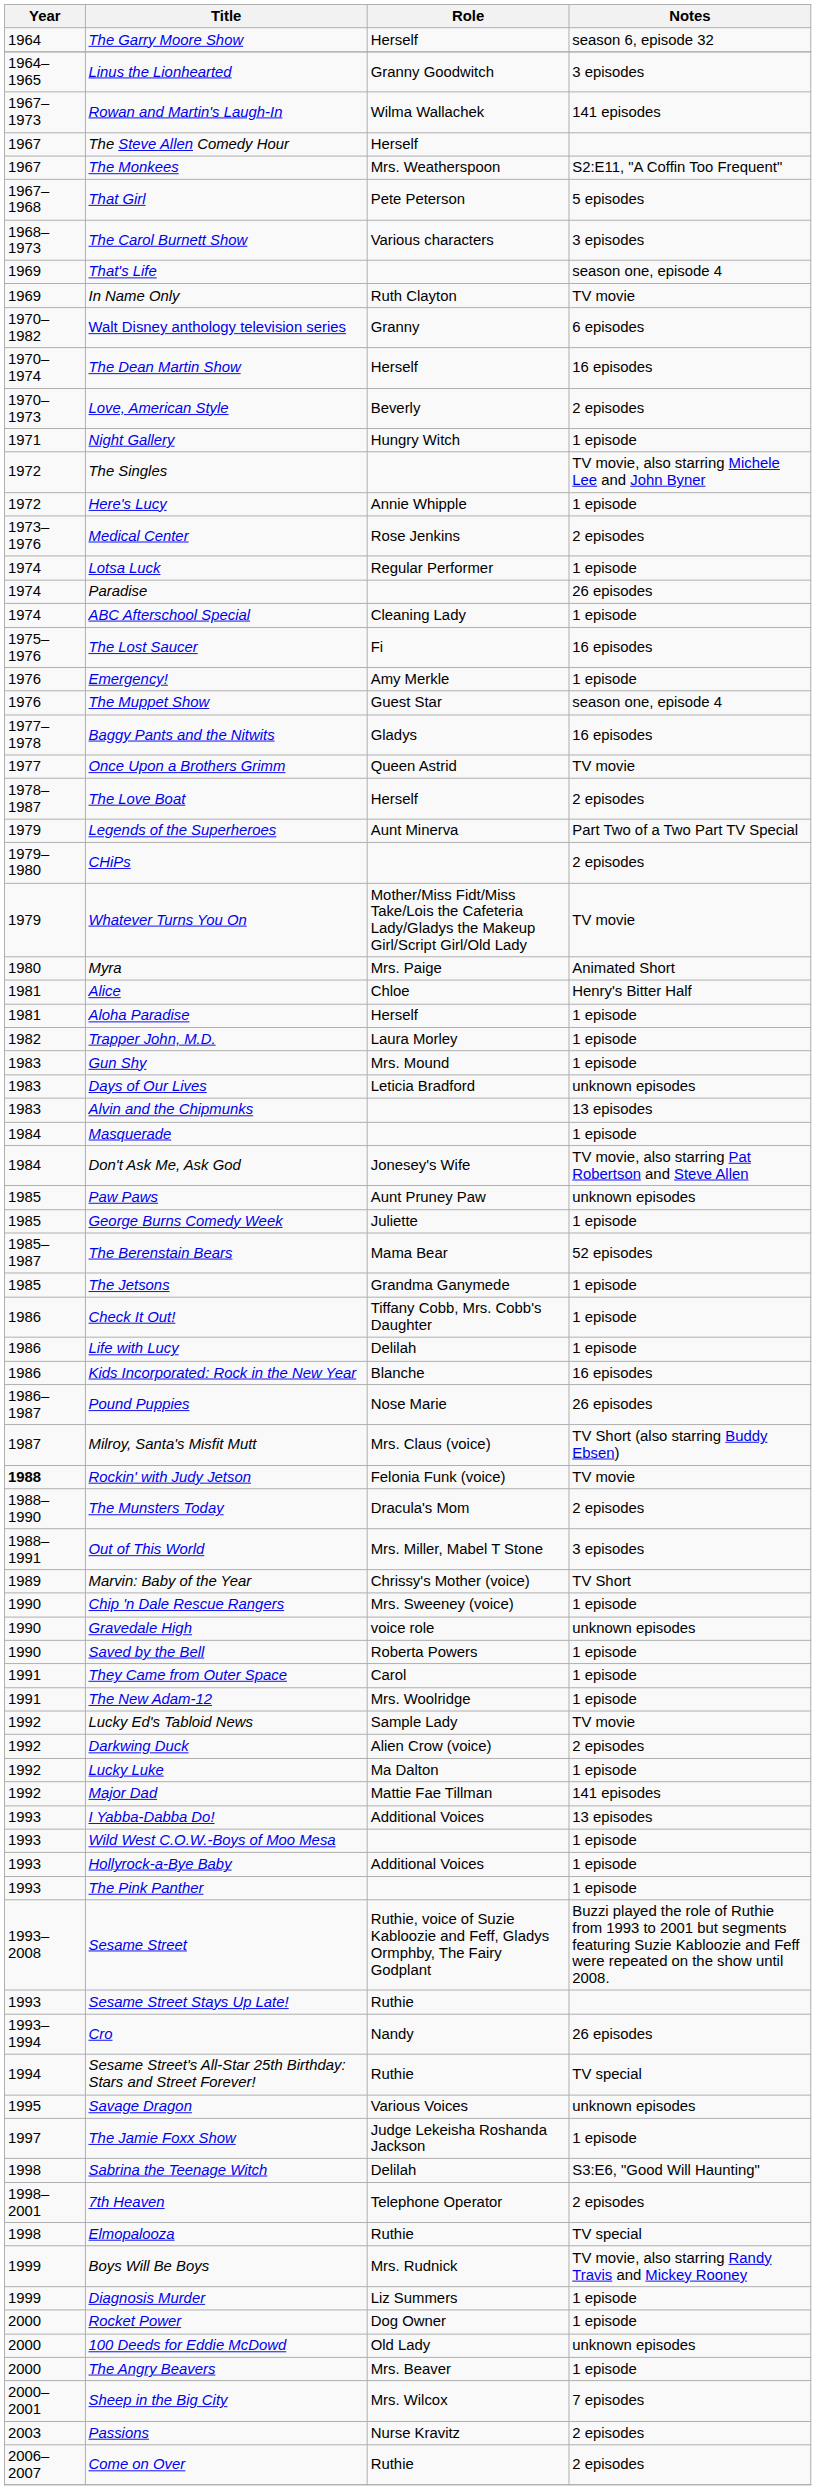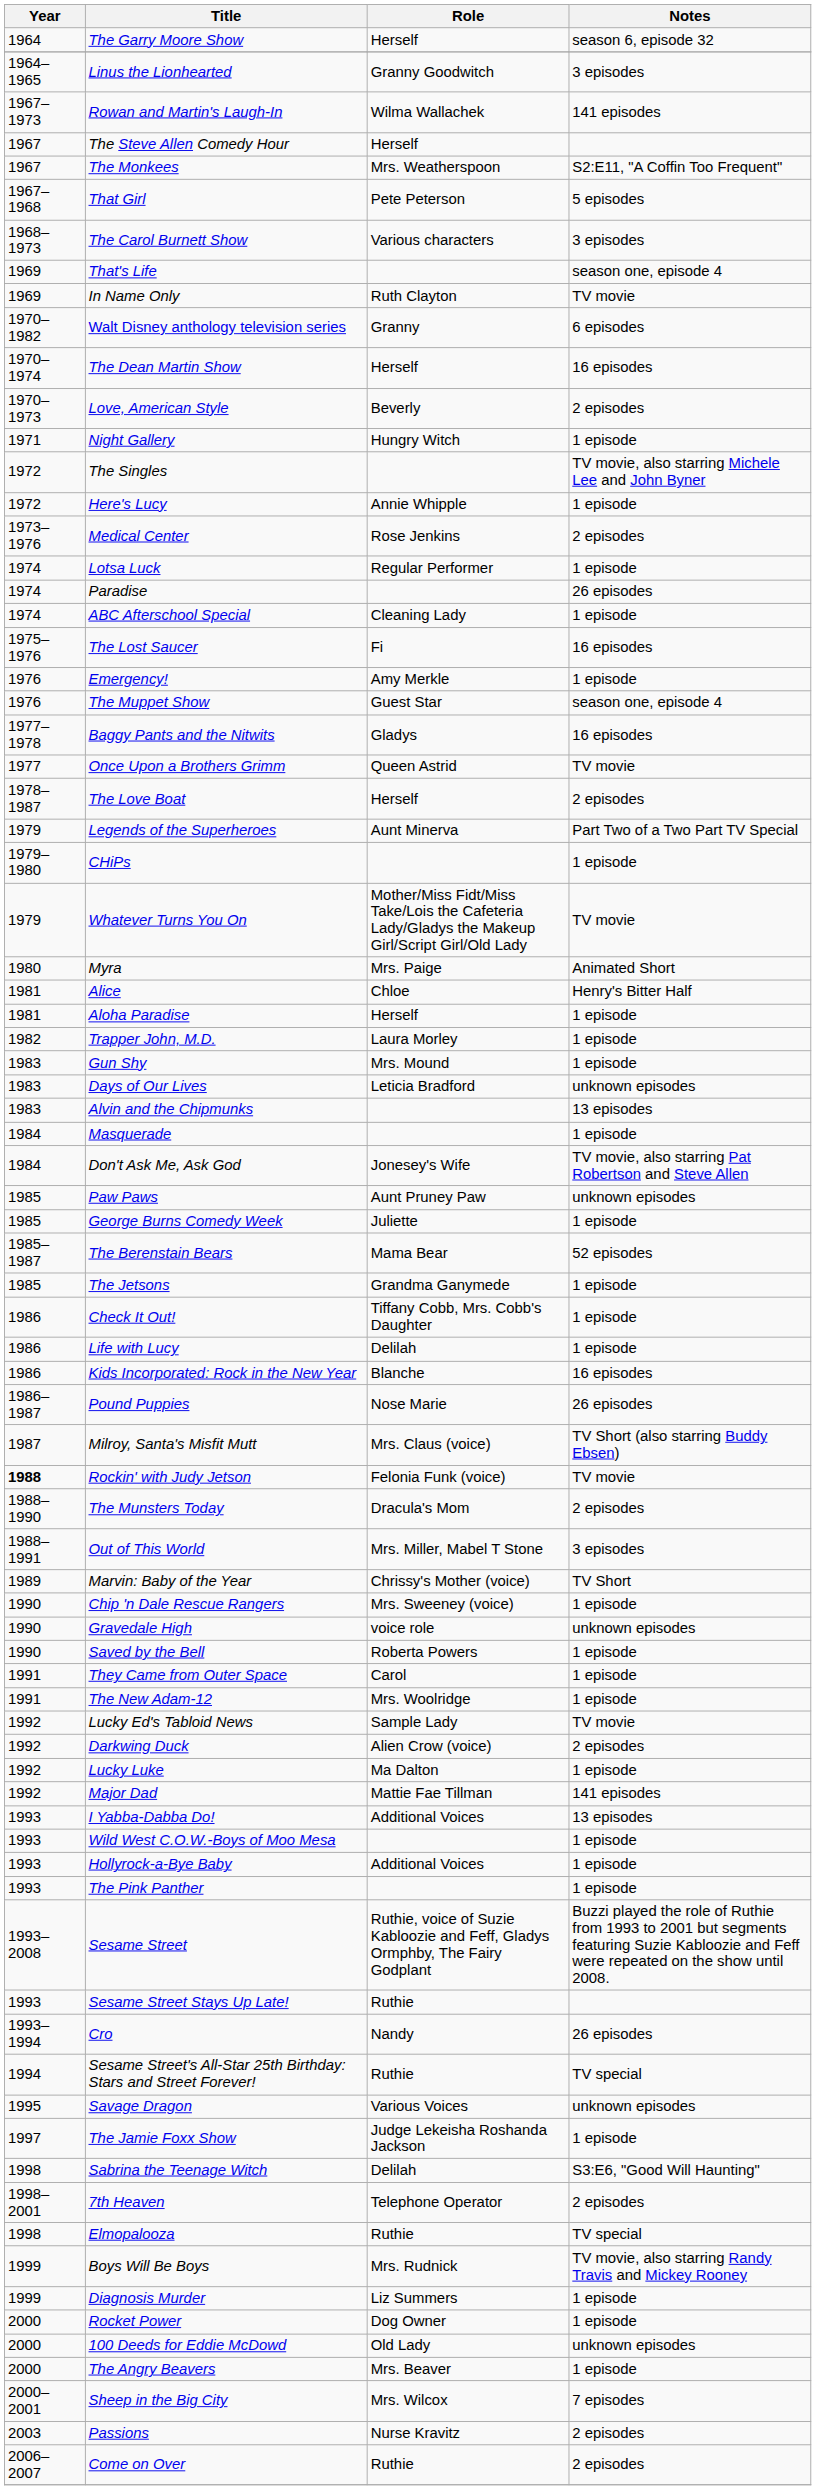 <table class="wikitable sortable">
 <tr>
 <th width=10%>Year</th>
 <th width=35%>Title</th>
 <th width=25%>Role</th>
 <th width=30% class="unsortable">Notes</th>
 </tr>
 <tr>
 <td>1964</td>
 <td><em><a href='#'>The Garry Moore Show</a></em></td>
 <td>Herself</td>
 <td>season 6, episode 32</td>
 </tr>
 <tr>
 </tr>
 <tr>
 <td>1964–1965</td>
 <td><em><a href='#'>Linus the Lionhearted</a></em></td>
 <td>Granny Goodwitch</td>
 <td>3 episodes</td>
 </tr>
 <tr>
 <td>1967–1973</td>
 <td><em><a href='#'>Rowan and Martin's Laugh-In</a></em></td>
 <td>Wilma Wallachek</td>
 <td>141 episodes</td>
 </tr>
 <tr>
 <td>1967</td>
 <td><em>The <a href='#'>Steve Allen</a> Comedy Hour</em></td>
 <td>Herself</td>
 <td></td>
 </tr>
 <tr>
 <td>1967</td>
 <td><em><a href='#'>The Monkees</a></em></td>
 <td>Mrs. Weatherspoon</td>
 <td>S2:E11, "A Coffin Too Frequent"</td>
 </tr>
 <tr>
 <td>1967–1968</td>
 <td><em><a href='#'>That Girl</a></em></td>
 <td>Pete Peterson</td>
 <td>5 episodes</td>
 </tr>
 <tr>
 <td>1968–1973</td>
 <td><em><a href='#'>The Carol Burnett Show</a></em></td>
 <td>Various characters</td>
 <td>3 episodes</td>
 </tr>
 <tr>
 <td>1969</td>
 <td><em><a href='#'>That's Life</a></em></td>
 <td></td>
 <td>season one, episode 4</td>
 </tr>
 <tr>
 <td>1969</td>
 <td><em>In Name Only</em></td>
 <td>Ruth Clayton</td>
 <td>TV movie</td>
 </tr>
 <tr>
 <td>1970–1982</td>
 <td><a href='#'>Walt Disney anthology television series</a></td>
 <td>Granny</td>
 <td>6 episodes</td>
 </tr>
 <tr>
 <td>1970–1974</td>
 <td><em><a href='#'>The Dean Martin Show</a></em></td>
 <td>Herself</td>
 <td>16 episodes</td>
 </tr>
 <tr>
 <td>1970–1973</td>
 <td><em><a href='#'>Love, American Style</a></em></td>
 <td>Beverly</td>
 <td>2 episodes</td>
 </tr>
 <tr>
 <td>1971</td>
 <td><em><a href='#'>Night Gallery</a></em></td>
 <td>Hungry Witch</td>
 <td>1 episode</td>
 </tr>
 <tr>
 <td>1972</td>
 <td><em>The Singles</em></td>
 <td></td>
 <td>TV movie, also starring <a href='#'>Michele Lee</a> and <a href='#'>John Byner</a></td>
 </tr>
 <tr>
 <td>1972</td>
 <td><em><a href='#'>Here's Lucy</a></em></td>
 <td>Annie Whipple</td>
 <td>1 episode</td>
 </tr>
 <tr>
 <td>1973–1976</td>
 <td><em><a href='#'>Medical Center</a></em></td>
 <td>Rose Jenkins</td>
 <td>2 episodes</td>
 </tr>
 <tr>
 <td>1974</td>
 <td><em><a href='#'>Lotsa Luck</a></em></td>
 <td>Regular Performer</td>
 <td>1 episode</td>
 </tr>
 <tr>
 <td>1974</td>
 <td><em>Paradise</em></td>
 <td></td>
 <td>26 episodes</td>
 </tr>
 <tr>
 <td>1974</td>
 <td><em><a href='#'>ABC Afterschool Special</a></em></td>
 <td>Cleaning Lady</td>
 <td>1 episode</td>
 </tr>
 <tr>
 <td>1975–1976</td>
 <td><em><a href='#'>The Lost Saucer</a></em></td>
 <td>Fi</td>
 <td>16 episodes</td>
 </tr>
 <tr>
 <td>1976</td>
 <td><em><a href='#'>Emergency!</a></em></td>
 <td>Amy Merkle</td>
 <td>1 episode</td>
 </tr>
 <tr>
 <td>1976</td>
 <td><em><a href='#'>The Muppet Show</a></em></td>
 <td>Guest Star</td>
 <td>season one, episode 4</td>
 </tr>
 <tr>
 <td>1977–1978</td>
 <td><em><a href='#'>Baggy Pants and the Nitwits</a></em></td>
 <td>Gladys</td>
 <td>16 episodes</td>
 </tr>
 <tr>
 <td>1977</td>
 <td><em><a href='#'>Once Upon a Brothers Grimm</a></em></td>
 <td>Queen Astrid</td>
 <td>TV movie</td>
 </tr>
 <tr>
 <td>1978–1987</td>
 <td><em><a href='#'>The Love Boat</a></em></td>
 <td>Herself</td>
 <td>2 episodes</td>
 </tr>
 <tr>
 <td>1979</td>
 <td><em><a href='#'>Legends of the Superheroes</a></em></td>
 <td>Aunt Minerva</td>
 <td>Part Two of a Two Part TV Special</td>
 </tr>
 <tr>
 <td>1979–1980</td>
 <td><em><a href='#'>CHiPs</a></em></td>
 <td></td>
-<td>2 episodes</td>
+<td>1 episode</td>
 </tr>
 <tr>
 <td>1979</td>
 <td><em><a href='#'>Whatever Turns You On</a></em></td>
 <td>Mother/Miss Fidt/Miss Take/Lois the Cafeteria Lady/Gladys the Makeup Girl/Script Girl/Old Lady</td>
 <td>TV movie</td>
 </tr>
 <tr>
 <td>1980</td>
 <td><em>Myra</em></td>
 <td>Mrs. Paige</td>
 <td>Animated Short</td>
 </tr>
 <tr>
 <td>1981</td>
 <td><em><a href='#'>Alice</a></em></td>
 <td>Chloe</td>
 <td>Henry's Bitter Half</td>
 </tr>
 <tr>
 <td>1981</td>
 <td><em><a href='#'>Aloha Paradise</a></em></td>
 <td>Herself</td>
 <td>1 episode</td>
 </tr>
 <tr>
 <td>1982</td>
 <td><em><a href='#'>Trapper John, M.D.</a></em></td>
 <td>Laura Morley</td>
 <td>1 episode</td>
 </tr>
 <tr>
 <td>1983</td>
 <td><em><a href='#'>Gun Shy</a></em></td>
 <td>Mrs. Mound</td>
 <td>1 episode</td>
 </tr>
 <tr>
 <td>1983</td>
 <td><em><a href='#'>Days of Our Lives</a></em></td>
 <td>Leticia Bradford</td>
 <td>unknown episodes</td>
 </tr>
 <tr>
 <td>1983</td>
 <td><em><a href='#'>Alvin and the Chipmunks</a></em></td>
 <td></td>
 <td>13 episodes</td>
 </tr>
 <tr>
 <td>1984</td>
 <td><em><a href='#'>Masquerade</a></em></td>
 <td></td>
 <td>1 episode</td>
 </tr>
 <tr>
 <td>1984</td>
 <td><em>Don't Ask Me, Ask God</em></td>
 <td>Jonesey's Wife</td>
 <td>TV movie, also starring <a href='#'>Pat Robertson</a> and <a href='#'>Steve Allen</a></td>
 </tr>
 <tr>
 <td>1985</td>
 <td><em><a href='#'>Paw Paws</a></em></td>
 <td>Aunt Pruney Paw</td>
 <td>unknown episodes</td>
 </tr>
 <tr>
 <td>1985</td>
 <td><em><a href='#'>George Burns Comedy Week</a></em></td>
 <td>Juliette</td>
 <td>1 episode</td>
 </tr>
 <tr>
 <td>1985–1987</td>
 <td><em><a href='#'>The Berenstain Bears</a></em></td>
 <td>Mama Bear</td>
 <td>52 episodes</td>
 </tr>
 <tr>
 <td>1985</td>
 <td><em><a href='#'>The Jetsons</a></em></td>
 <td>Grandma Ganymede</td>
 <td>1 episode</td>
 </tr>
 <tr>
 <td>1986</td>
 <td><em><a href='#'>Check It Out!</a></em></td>
 <td>Tiffany Cobb, Mrs. Cobb's Daughter</td>
 <td>1 episode</td>
 </tr>
 <tr>
 <td>1986</td>
 <td><em><a href='#'>Life with Lucy</a></em></td>
 <td>Delilah</td>
 <td>1 episode</td>
 </tr>
 <tr>
 <td>1986</td>
 <td><em><a href='#'>Kids Incorporated: Rock in the New Year</a></em></td>
 <td>Blanche</td>
 <td>16 episodes</td>
 </tr>
 <tr>
 <td>1986–1987</td>
 <td><em><a href='#'>Pound Puppies</a></em></td>
 <td>Nose Marie</td>
 <td>26 episodes</td>
 </tr>
 <tr>
 <td>1987</td>
 <td><em>Milroy, Santa's Misfit Mutt</em></td>
 <td>Mrs. Claus (voice)</td>
 <td>TV Short (also starring <a href='#'>Buddy Ebsen</a>)</td>
 </tr>
 <tr>
 <td><strong>1988</strong></td>
 <td><em><a href='#'>Rockin' with Judy Jetson</a></em></td>
 <td>Felonia Funk (voice)</td>
 <td>TV movie</td>
 </tr>
 <tr>
 <td>1988–1990</td>
 <td><em><a href='#'>The Munsters Today</a></em></td>
 <td>Dracula's Mom</td>
 <td>2 episodes</td>
 </tr>
 <tr>
 <td>1988–1991</td>
 <td><em><a href='#'>Out of This World</a></em></td>
 <td>Mrs. Miller, Mabel T Stone</td>
 <td>3 episodes</td>
 </tr>
 <tr>
 <td>1989</td>
 <td><em>Marvin: Baby of the Year</em></td>
 <td>Chrissy's Mother (voice)</td>
 <td>TV Short</td>
 </tr>
 <tr>
 <td>1990</td>
 <td><em><a href='#'>Chip 'n Dale Rescue Rangers</a></em></td>
 <td>Mrs. Sweeney (voice)</td>
 <td>1 episode</td>
 </tr>
 <tr>
 <td>1990</td>
 <td><em><a href='#'>Gravedale High</a></em></td>
 <td>voice role</td>
 <td>unknown episodes</td>
 </tr>
 <tr>
 <td>1990</td>
 <td><em><a href='#'>Saved by the Bell</a></em></td>
 <td>Roberta Powers</td>
 <td>1 episode</td>
 </tr>
 <tr>
 <td>1991</td>
 <td><em><a href='#'>They Came from Outer Space</a></em></td>
 <td>Carol</td>
 <td>1 episode</td>
 </tr>
 <tr>
 <td>1991</td>
 <td><em><a href='#'>The New Adam-12</a></em></td>
 <td>Mrs. Woolridge</td>
 <td>1 episode</td>
 </tr>
 <tr>
 <td>1992</td>
 <td><em>Lucky Ed's Tabloid News</em></td>
 <td>Sample Lady</td>
 <td>TV movie</td>
 </tr>
 <tr>
 <td>1992</td>
 <td><em><a href='#'>Darkwing Duck</a></em></td>
 <td>Alien Crow (voice)</td>
 <td>2 episodes</td>
 </tr>
 <tr>
 <td>1992</td>
 <td><em><a href='#'>Lucky Luke</a></em></td>
 <td>Ma Dalton</td>
 <td>1 episode</td>
 </tr>
 <tr>
 <td>1992</td>
 <td><em><a href='#'>Major Dad</a></em></td>
 <td>Mattie Fae Tillman</td>
 <td>141 episodes</td>
 </tr>
 <tr>
 <td>1993</td>
 <td><em><a href='#'>I Yabba-Dabba Do!</a></em></td>
 <td>Additional Voices</td>
 <td>13 episodes</td>
 </tr>
 <tr>
 <td>1993</td>
 <td><em><a href='#'>Wild West C.O.W.-Boys of Moo Mesa</a></em></td>
 <td></td>
 <td>1 episode</td>
 </tr>
 <tr>
 <td>1993</td>
 <td><em><a href='#'>Hollyrock-a-Bye Baby</a></em></td>
 <td>Additional Voices</td>
 <td>1 episode</td>
 </tr>
 <tr>
 <td>1993</td>
 <td><em><a href='#'>The Pink Panther</a></em></td>
 <td></td>
 <td>1 episode</td>
 </tr>
 <tr>
 <td>1993–2008</td>
 <td><em><a href='#'>Sesame Street</a></em></td>
 <td>Ruthie, voice of Suzie Kabloozie and Feff, Gladys Ormphby, The Fairy Godplant</td>
 <td>Buzzi played the role of Ruthie from 1993 to 2001 but segments featuring Suzie Kabloozie and Feff were repeated on the show until 2008.</td>
 </tr>
 <tr>
 <td>1993</td>
 <td><em><a href='#'>Sesame Street Stays Up Late!</a></em></td>
 <td>Ruthie</td>
 <td></td>
 </tr>
 <tr>
 <td>1993–1994</td>
 <td><em><a href='#'>Cro</a></em></td>
 <td>Nandy</td>
 <td>26 episodes</td>
 </tr>
 <tr>
 <td>1994</td>
 <td><em> Sesame Street's All-Star 25th Birthday: Stars and Street Forever!</em></td>
 <td>Ruthie</td>
 <td>TV special</td>
 </tr>
 <tr>
 <td>1995</td>
 <td><em><a href='#'>Savage Dragon</a></em></td>
 <td>Various Voices</td>
 <td>unknown episodes</td>
 </tr>
 <tr>
 <td>1997</td>
 <td><em><a href='#'>The Jamie Foxx Show</a></em></td>
 <td>Judge Lekeisha Roshanda Jackson</td>
 <td>1 episode</td>
 </tr>
 <tr>
 <td>1998</td>
 <td><em><a href='#'>Sabrina the Teenage Witch</a></em></td>
 <td>Delilah</td>
 <td>S3:E6, "Good Will Haunting"</td>
 </tr>
 <tr Season 3>
 <td>1998–2001</td>
 <td><em><a href='#'>7th Heaven</a></em></td>
 <td>Telephone Operator</td>
 <td>2 episodes</td>
 </tr>
 <tr>
 <td>1998</td>
 <td><em><a href='#'>Elmopalooza</a></em></td>
 <td>Ruthie</td>
 <td>TV special</td>
 </tr>
 <tr>
 <td>1999</td>
 <td><em>Boys Will Be Boys</em></td>
 <td>Mrs. Rudnick</td>
 <td>TV movie, also starring <a href='#'>Randy Travis</a> and <a href='#'>Mickey Rooney</a></td>
 </tr>
 <tr>
 <td>1999</td>
 <td><em><a href='#'>Diagnosis Murder</a></em></td>
 <td>Liz Summers</td>
 <td>1 episode</td>
 </tr>
 <tr>
 <td>2000</td>
 <td><em><a href='#'>Rocket Power</a></em></td>
 <td>Dog Owner</td>
 <td>1 episode</td>
 </tr>
 <tr>
 <td>2000</td>
 <td><em><a href='#'>100 Deeds for Eddie McDowd</a></em></td>
 <td>Old Lady</td>
 <td>unknown episodes</td>
 </tr>
 <tr>
 <td>2000</td>
 <td><em><a href='#'>The Angry Beavers</a></em></td>
 <td>Mrs. Beaver</td>
 <td>1 episode</td>
 </tr>
 <tr>
 <td>2000–2001</td>
 <td><em><a href='#'>Sheep in the Big City</a></em></td>
 <td>Mrs. Wilcox</td>
 <td>7 episodes</td>
 </tr>
 <tr>
 <td>2003</td>
 <td><em><a href='#'>Passions</a></em></td>
 <td>Nurse Kravitz</td>
 <td>2 episodes</td>
 </tr>
 <tr>
 <td>2006–2007</td>
 <td><em><a href='#'>Come on Over</a></em></td>
 <td>Ruthie</td>
 <td>2 episodes</td>
 </tr>
 <tr>
 </tr>
 </table>
